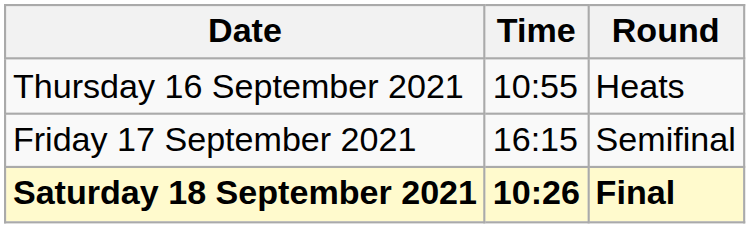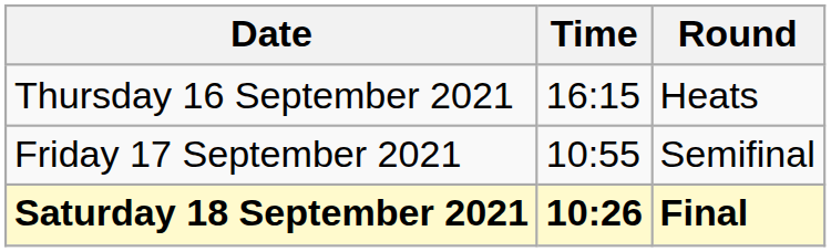 <table class="wikitable">
 <tr>
 <th>Date</th>
 <th>Time</th>
 <th>Round</th>
 </tr>
 <tr>
 <td>Thursday 16 September 2021</td>
-<td>10:55</td>
+<td>16:15</td>
 <td>Heats</td>
 </tr>
 <tr>
 <td>Friday 17 September 2021</td>
-<td>16:15</td>
+<td>10:55</td>
 <td>Semifinal</td>
 </tr>
 <tr>
 <td style=background:lemonchiffon><strong>Saturday 18 September 2021</strong></td>
 <td style=background:lemonchiffon><strong>10:26</strong></td>
 <td style=background:lemonchiffon><strong>Final</strong></td>
 </tr>
 </table>
